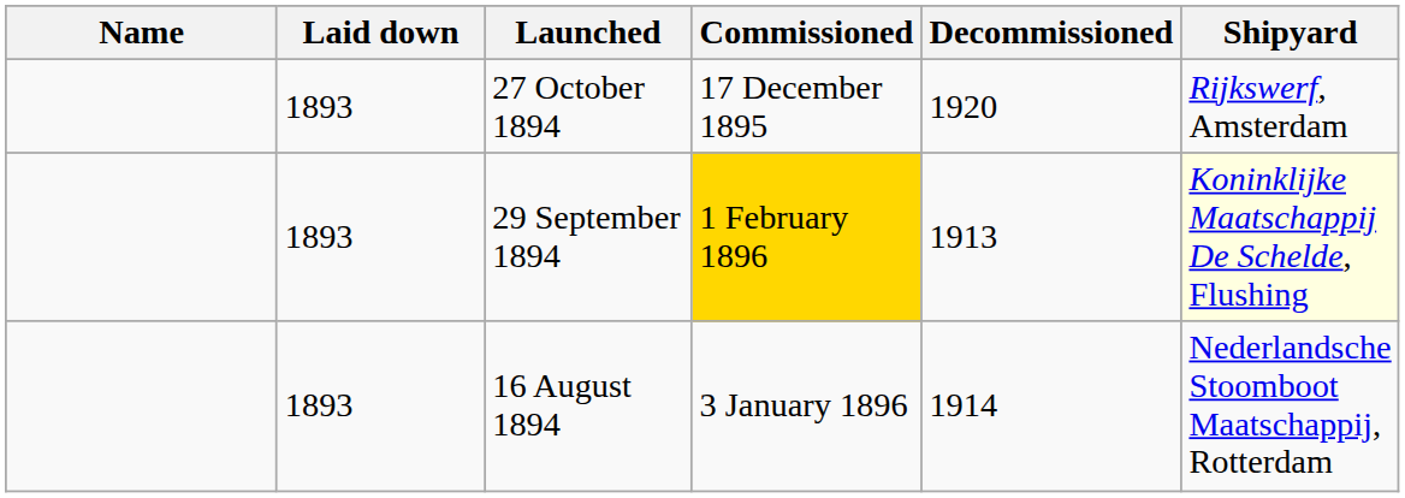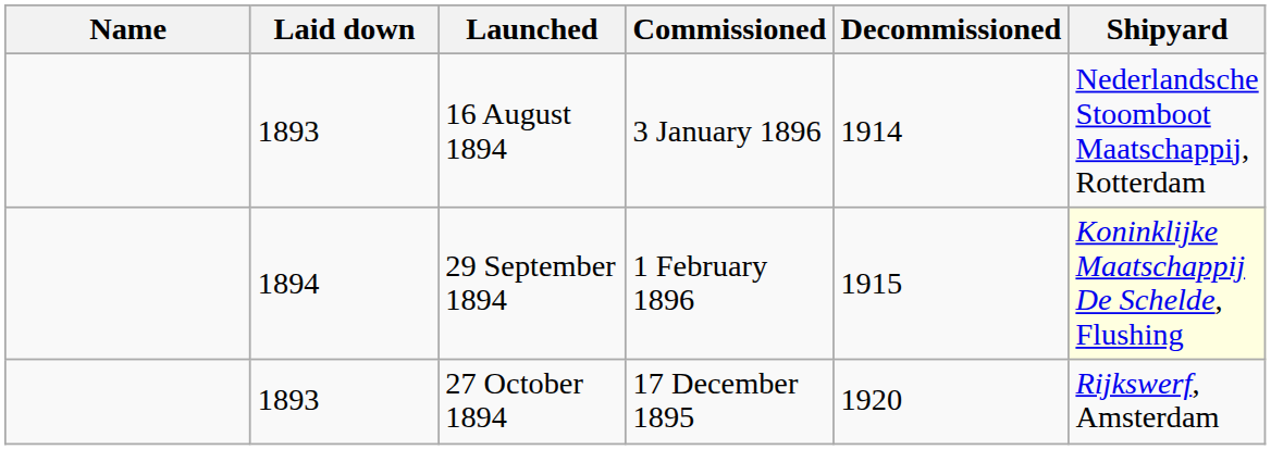 <table class="wikitable">
 <tr>
 <th width="120">Name</th>
 <th width="90">Laid down</th>
 <th width="90">Launched</th>
 <th width="90">Commissioned</th>
 <th width="90">Decommissioned</th>
 <th width="90">Shipyard</th>
 </tr>
 <tr>
 <td></td>
 <td>1893</td>
+<td>16 August 1894</td>
+<td>3 January 1896</td>
+<td>1914</td>
+<td><a href='#'>Nederlandsche Stoomboot Maatschappij</a>, Rotterdam</td>
+</tr>
+<tr>
+<td></td>
+<td>1894</td>
+<td>29 September 1894</td>
+<td>1 February 1896</td>
+<td>1915</td>
+<td style="background: lightyellow;"><em><a href='#'>Koninklijke Maatschappij De Schelde</a></em>, <a href='#'>Flushing</a></td>
+</tr>
+<tr>
+<td></td>
+<td>1893</td>
 <td>27 October 1894</td>
 <td>17 December 1895</td>
 <td>1920</td>
 <td><em><a href='#'>Rijkswerf</a></em>, Amsterdam</td>
 </tr>
-<tr>
-<td></td>
-<td>1893</td>
-<td>29 September 1894</td>
-<td style="background: gold;">1 February 1896</td>
-<td>1913</td>
-<td style="background: lightyellow;"><em><a href='#'>Koninklijke Maatschappij De Schelde</a></em>, <a href='#'>Flushing</a></td>
-</tr>
-<tr>
-<td></td>
-<td>1893</td>
-<td>16 August 1894</td>
-<td>3 January 1896</td>
-<td>1914</td>
-<td><a href='#'>Nederlandsche Stoomboot Maatschappij</a>, Rotterdam</td>
-</tr>
 </table>
